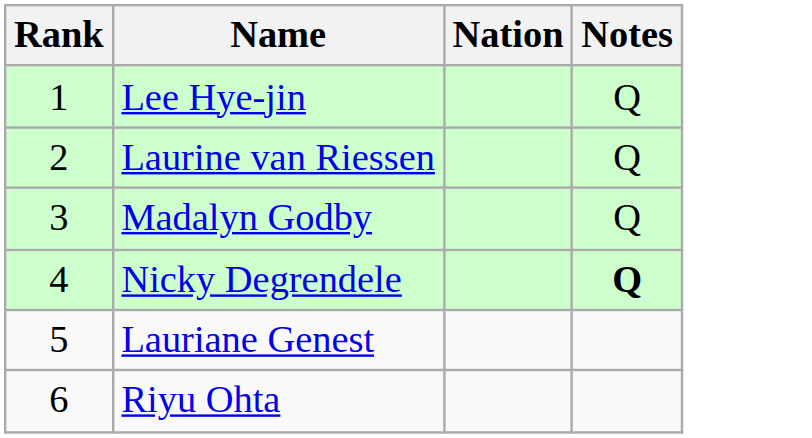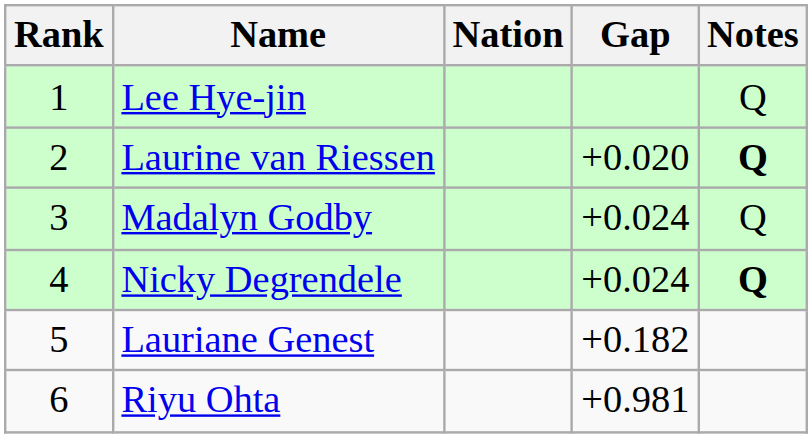 <table class="wikitable sortable" style="text-align:center">
 <tr>
 <th>Rank</th>
 <th>Name</th>
 <th>Nation</th>
+<th>Gap</th>
 <th>Notes</th>
 </tr>
 <tr bgcolor=ccffcc>
 <td>1</td>
 <td align=left><a href='#'>Lee Hye-jin</a></td>
 <td align=left></td>
+<td></td>
 <td>Q</td>
 </tr>
 <tr bgcolor=ccffcc>
 <td>2</td>
 <td align=left><a href='#'>Laurine van Riessen</a></td>
 <td align=left></td>
-<td>Q</td>
+<td>+0.020</td>
+<td><strong>Q</strong></td>
 </tr>
 <tr bgcolor=ccffcc>
 <td>3</td>
 <td align=left><a href='#'>Madalyn Godby</a></td>
 <td align=left></td>
+<td>+0.024</td>
 <td>Q</td>
 </tr>
 <tr bgcolor=ccffcc>
 <td>4</td>
 <td align=left><a href='#'>Nicky Degrendele</a></td>
 <td align=left></td>
+<td>+0.024</td>
 <td><strong>Q</strong></td>
 </tr>
 <tr>
 <td>5</td>
 <td align=left><a href='#'>Lauriane Genest</a></td>
 <td align=left></td>
+<td>+0.182</td>
 <td></td>
 </tr>
 <tr>
 <td>6</td>
 <td align=left><a href='#'>Riyu Ohta</a></td>
 <td align=left></td>
+<td>+0.981</td>
 <td></td>
 </tr>
 </table>
